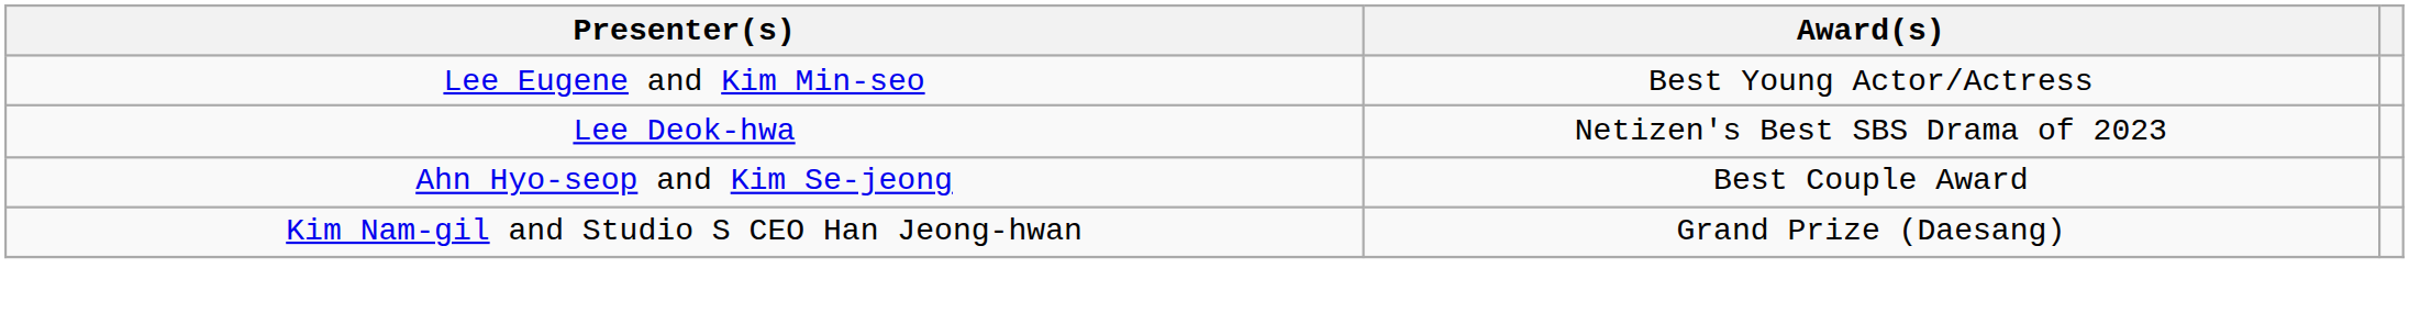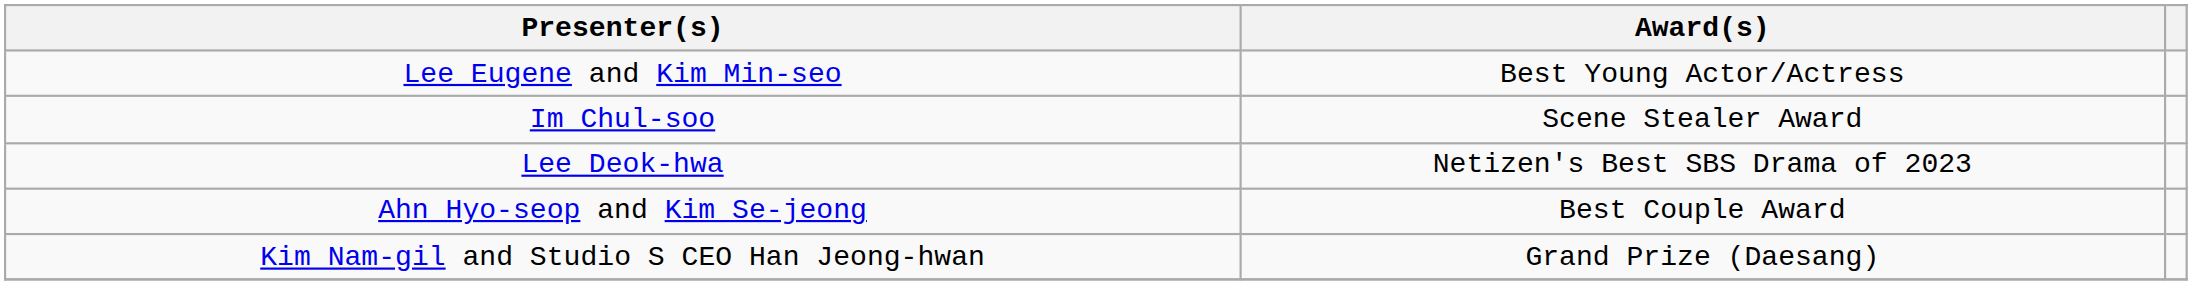 <table class="wikitable" style="text-align:center; width:80%;">
 <tr>
 <th scope="col">Presenter(s)</th>
 <th scope="col">Award(s)</th>
 <th></th>
 </tr>
 <tr>
 <td><a href='#'>Lee Eugene</a> and <a href='#'>Kim Min-seo</a></td>
 <td>Best Young Actor/Actress</td>
+<td></td>
+</tr>
+<tr>
+<td><a href='#'>Im Chul-soo</a></td>
+<td>Scene Stealer Award</td>
 <td></td>
 </tr>
 <tr>
 <td><a href='#'>Lee Deok-hwa</a></td>
 <td>Netizen's Best SBS Drama of 2023</td>
 <td></td>
 </tr>
 <tr>
 <td><a href='#'>Ahn Hyo-seop</a> and <a href='#'>Kim Se-jeong</a></td>
 <td>Best Couple Award</td>
 <td></td>
 </tr>
 <tr>
 <td><a href='#'>Kim Nam-gil</a> and Studio S CEO Han Jeong-hwan</td>
 <td>Grand Prize (Daesang)</td>
 <td></td>
 </tr>
 <tr>
 </tr>
 </table>
